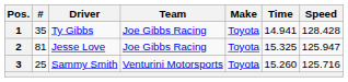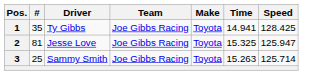 <table class="wikitable" style="font-size:95%">
 <tr>
 <th>Pos.</th>
 <th>#</th>
 <th>Driver</th>
 <th>Team</th>
 <th>Make</th>
 <th>Time</th>
 <th>Speed</th>
 </tr>
 <tr>
 <th>1</th>
 <td>35</td>
 <td><a href='#'>Ty Gibbs</a></td>
 <td><a href='#'>Joe Gibbs Racing</a></td>
 <td><a href='#'>Toyota</a></td>
 <td>14.941</td>
-<td>128.428</td>
+<td>128.425</td>
 </tr>
 <tr>
 <th>2</th>
 <td>81</td>
 <td><a href='#'>Jesse Love</a></td>
 <td><a href='#'>Joe Gibbs Racing</a></td>
 <td><a href='#'>Toyota</a></td>
 <td>15.325</td>
 <td>125.947</td>
 </tr>
 <tr>
 <th>3</th>
 <td>25</td>
 <td><a href='#'>Sammy Smith</a></td>
-<td><a href='#'>Venturini Motorsports</a></td>
+<td><a href='#'>Joe Gibbs Racing</a></td>
 <td><a href='#'>Toyota</a></td>
-<td>15.260</td>
-<td>125.716</td>
+<td>15.263</td>
+<td>125.714</td>
 </tr>
 <tr>
 <th colspan="7"></th>
 </tr>
 </table>
